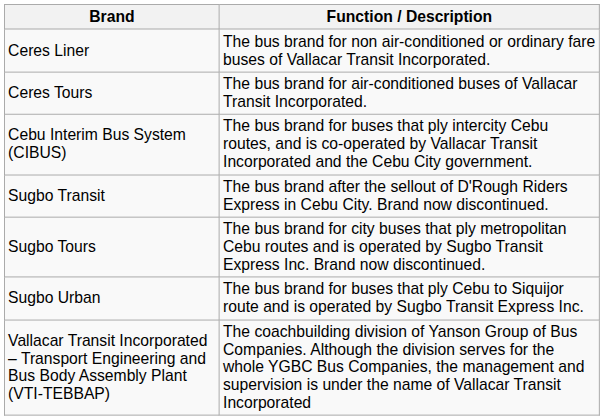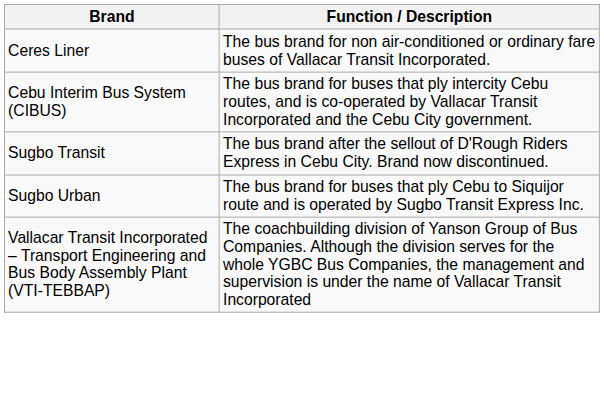 <table class="wikitable">
 <tr>
 <th>Brand</th>
 <th>Function / Description</th>
 </tr>
 <tr>
 <td>Ceres Liner</td>
 <td>The bus brand for non air-conditioned or ordinary fare buses of Vallacar Transit Incorporated.</td>
 </tr>
 <tr>
-<td>Ceres Tours</td>
-<td>The bus brand for air-conditioned buses of Vallacar Transit Incorporated.</td>
-</tr>
-<tr>
 <td>Cebu Interim Bus System (CIBUS)</td>
 <td>The bus brand for buses that ply intercity Cebu routes, and is co-operated by Vallacar Transit Incorporated and the Cebu City government.</td>
 </tr>
 <tr>
 <td>Sugbo Transit</td>
 <td>The bus brand after the sellout of D'Rough Riders Express in Cebu City. Brand now discontinued.</td>
-</tr>
-<tr>
-<td>Sugbo Tours</td>
-<td>The bus brand for city buses that ply metropolitan Cebu routes and is operated by Sugbo Transit Express Inc. Brand now discontinued.</td>
 </tr>
 <tr>
 <td>Sugbo Urban</td>
 <td>The bus brand for buses that ply Cebu to Siquijor route and is operated by Sugbo Transit Express Inc.</td>
 </tr>
 <tr>
 <td>Vallacar Transit Incorporated – Transport Engineering and Bus Body Assembly Plant (VTI-TEBBAP)</td>
 <td>The coachbuilding division of Yanson Group of Bus Companies. Although the division serves for the whole YGBC Bus Companies, the management and supervision is under the name of Vallacar Transit Incorporated</td>
 </tr>
 </table>
